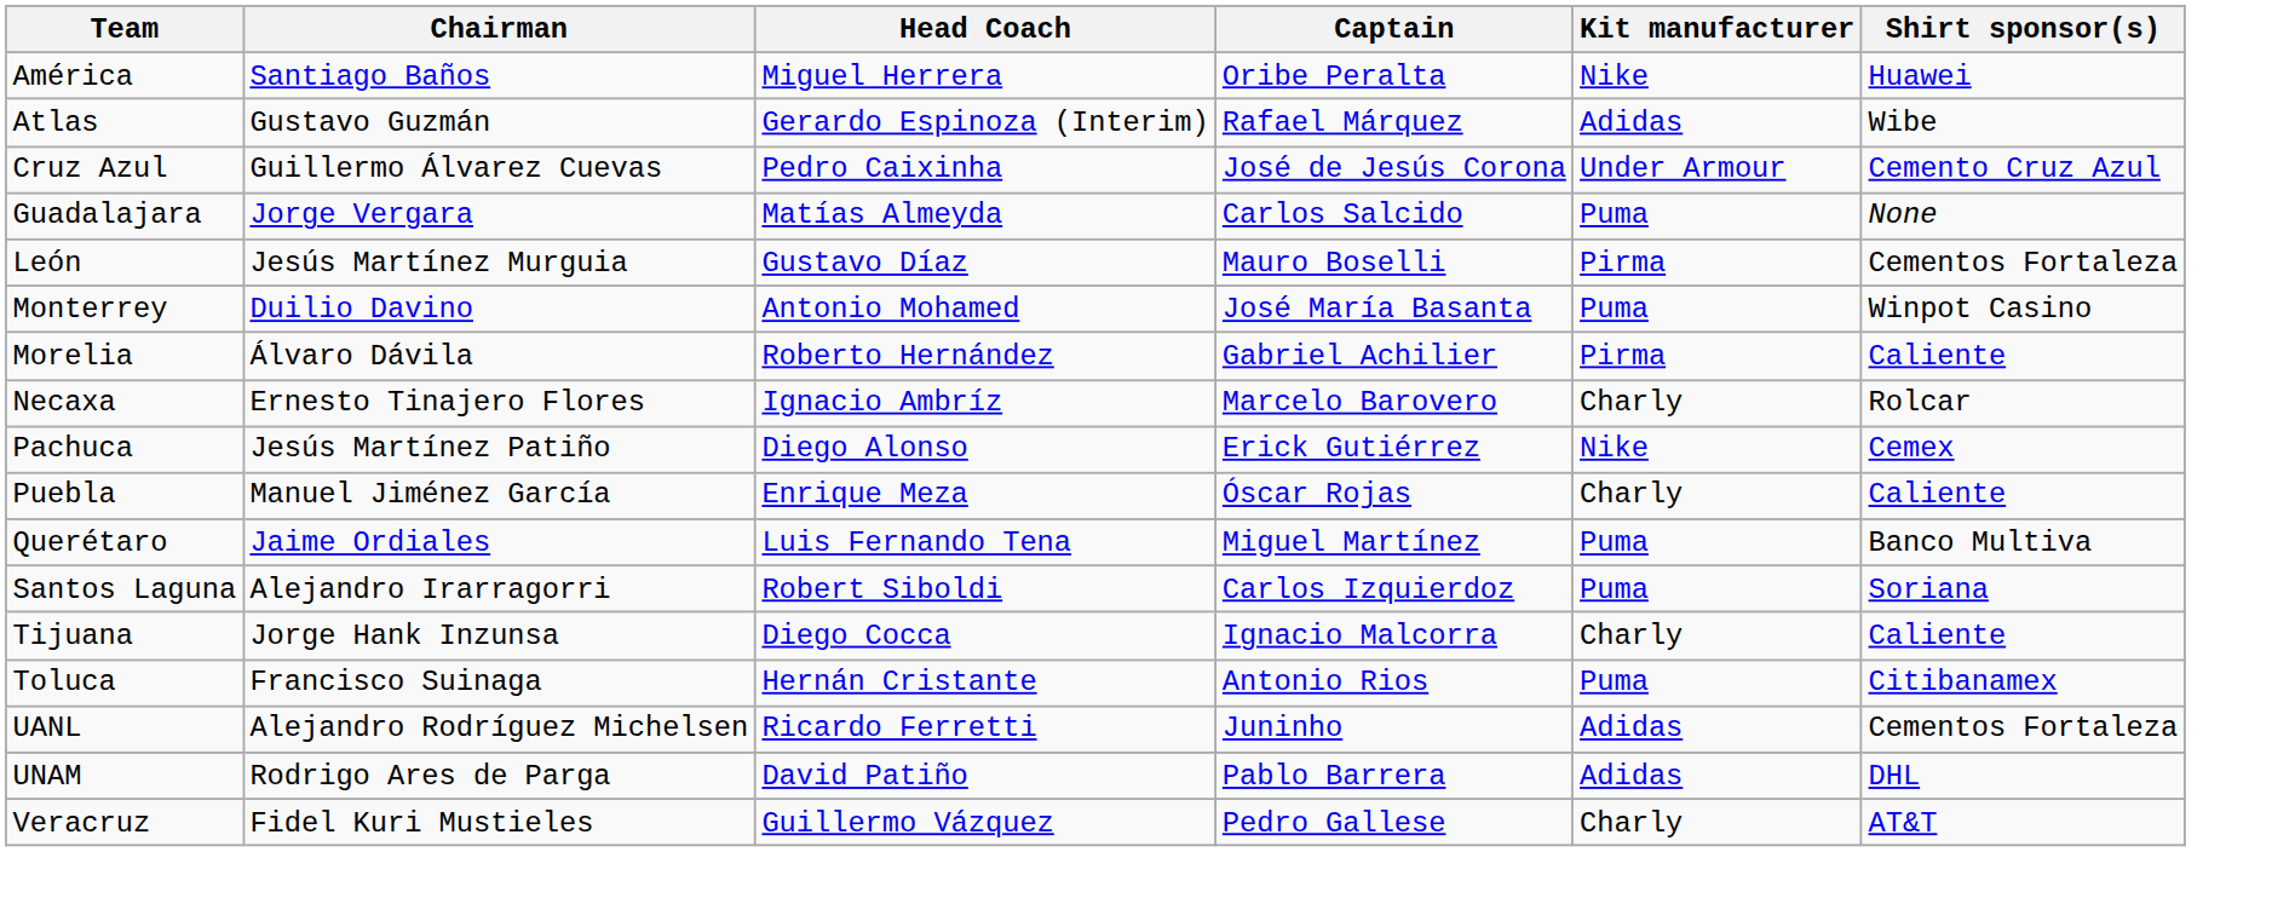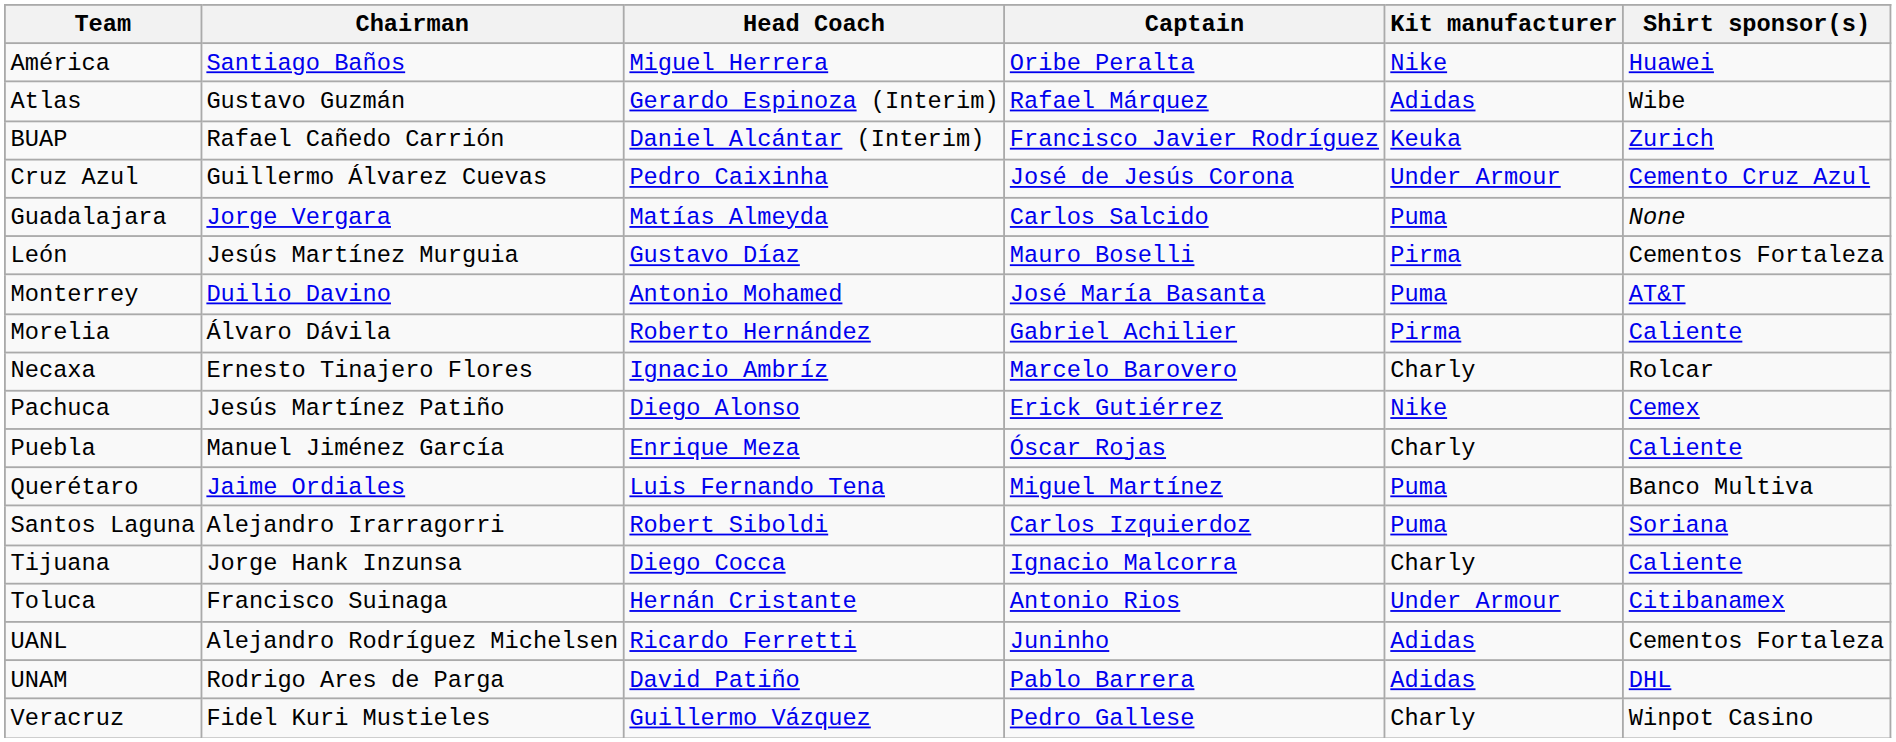 <table class="wikitable sortable" style="text-align: left;">
 <tr>
 <th>Team</th>
 <th>Chairman</th>
 <th>Head Coach</th>
 <th>Captain</th>
 <th>Kit manufacturer</th>
 <th>Shirt sponsor(s)</th>
 </tr>
 <tr>
 <td>América</td>
 <td><a href='#'>Santiago Baños</a></td>
 <td> <a href='#'>Miguel Herrera</a></td>
 <td> <a href='#'>Oribe Peralta</a></td>
 <td><a href='#'>Nike</a></td>
 <td><a href='#'>Huawei</a></td>
 </tr>
 <tr>
 <td>Atlas</td>
 <td>Gustavo Guzmán</td>
 <td> <a href='#'>Gerardo Espinoza</a> (Interim)</td>
 <td> <a href='#'>Rafael Márquez</a></td>
 <td><a href='#'>Adidas</a></td>
 <td>Wibe</td>
+</tr>
+<tr>
+<td>BUAP</td>
+<td>Rafael Cañedo Carrión</td>
+<td> <a href='#'>Daniel Alcántar</a> (Interim)</td>
+<td> <a href='#'>Francisco Javier Rodríguez</a></td>
+<td><a href='#'>Keuka</a></td>
+<td><a href='#'>Zurich</a></td>
 </tr>
 <tr>
 <td>Cruz Azul</td>
 <td>Guillermo Álvarez Cuevas</td>
 <td> <a href='#'>Pedro Caixinha</a></td>
 <td> <a href='#'>José de Jesús Corona</a></td>
 <td><a href='#'>Under Armour</a></td>
 <td><a href='#'>Cemento Cruz Azul</a></td>
 </tr>
 <tr>
 <td>Guadalajara</td>
 <td><a href='#'>Jorge Vergara</a></td>
 <td> <a href='#'>Matías Almeyda</a></td>
 <td> <a href='#'>Carlos Salcido</a></td>
 <td><a href='#'>Puma</a></td>
 <td><em>None</em></td>
 </tr>
 <tr>
 <td>León</td>
 <td>Jesús Martínez Murguia</td>
 <td> <a href='#'>Gustavo Díaz</a></td>
 <td> <a href='#'>Mauro Boselli</a></td>
 <td><a href='#'>Pirma</a></td>
 <td>Cementos Fortaleza</td>
 </tr>
 <tr>
 <td>Monterrey</td>
 <td><a href='#'>Duilio Davino</a></td>
 <td> <a href='#'>Antonio Mohamed</a></td>
 <td> <a href='#'>José María Basanta</a></td>
 <td><a href='#'>Puma</a></td>
-<td>Winpot Casino</td>
+<td><a href='#'>AT&T</a></td>
 </tr>
 <tr>
 <td>Morelia</td>
 <td>Álvaro Dávila</td>
 <td> <a href='#'>Roberto Hernández</a></td>
 <td> <a href='#'>Gabriel Achilier</a></td>
 <td><a href='#'>Pirma</a></td>
 <td><a href='#'>Caliente</a></td>
 </tr>
 <tr>
 <td>Necaxa</td>
 <td>Ernesto Tinajero Flores</td>
 <td> <a href='#'>Ignacio Ambríz</a></td>
 <td> <a href='#'>Marcelo Barovero</a></td>
 <td>Charly</td>
 <td>Rolcar</td>
 </tr>
 <tr>
 <td>Pachuca</td>
 <td>Jesús Martínez Patiño</td>
 <td> <a href='#'>Diego Alonso</a></td>
 <td> <a href='#'>Erick Gutiérrez</a></td>
 <td><a href='#'>Nike</a></td>
 <td><a href='#'>Cemex</a></td>
 </tr>
 <tr>
 <td>Puebla</td>
 <td>Manuel Jiménez García</td>
 <td> <a href='#'>Enrique Meza</a></td>
 <td> <a href='#'>Óscar Rojas</a></td>
 <td>Charly</td>
 <td><a href='#'>Caliente</a></td>
 </tr>
 <tr>
 <td>Querétaro</td>
 <td><a href='#'>Jaime Ordiales</a></td>
 <td> <a href='#'>Luis Fernando Tena</a></td>
 <td> <a href='#'>Miguel Martínez</a></td>
 <td><a href='#'>Puma</a></td>
 <td>Banco Multiva</td>
 </tr>
 <tr>
 <td>Santos Laguna</td>
 <td>Alejandro Irarragorri</td>
 <td> <a href='#'>Robert Siboldi</a></td>
 <td> <a href='#'>Carlos Izquierdoz</a></td>
 <td><a href='#'>Puma</a></td>
 <td><a href='#'>Soriana</a></td>
 </tr>
 <tr>
 <td>Tijuana</td>
 <td>Jorge Hank Inzunsa</td>
 <td> <a href='#'>Diego Cocca</a></td>
 <td> <a href='#'>Ignacio Malcorra</a></td>
 <td>Charly</td>
 <td><a href='#'>Caliente</a></td>
 </tr>
 <tr>
 <td>Toluca</td>
 <td>Francisco Suinaga</td>
 <td> <a href='#'>Hernán Cristante</a></td>
 <td> <a href='#'>Antonio Rios</a></td>
-<td><a href='#'>Puma</a></td>
+<td><a href='#'>Under Armour</a></td>
 <td><a href='#'>Citibanamex</a></td>
 </tr>
 <tr>
 <td>UANL</td>
 <td>Alejandro Rodríguez Michelsen</td>
 <td> <a href='#'>Ricardo Ferretti</a></td>
 <td> <a href='#'>Juninho</a></td>
 <td><a href='#'>Adidas</a></td>
 <td>Cementos Fortaleza</td>
 </tr>
 <tr>
 <td>UNAM</td>
 <td>Rodrigo Ares de Parga</td>
 <td> <a href='#'>David Patiño</a></td>
 <td> <a href='#'>Pablo Barrera</a></td>
 <td><a href='#'>Adidas</a></td>
 <td><a href='#'>DHL</a></td>
 </tr>
 <tr>
 <td>Veracruz</td>
 <td>Fidel Kuri Mustieles</td>
 <td> <a href='#'>Guillermo Vázquez</a></td>
 <td> <a href='#'>Pedro Gallese</a></td>
 <td>Charly</td>
-<td><a href='#'>AT&T</a></td>
+<td>Winpot Casino</td>
 </tr>
 </table>
